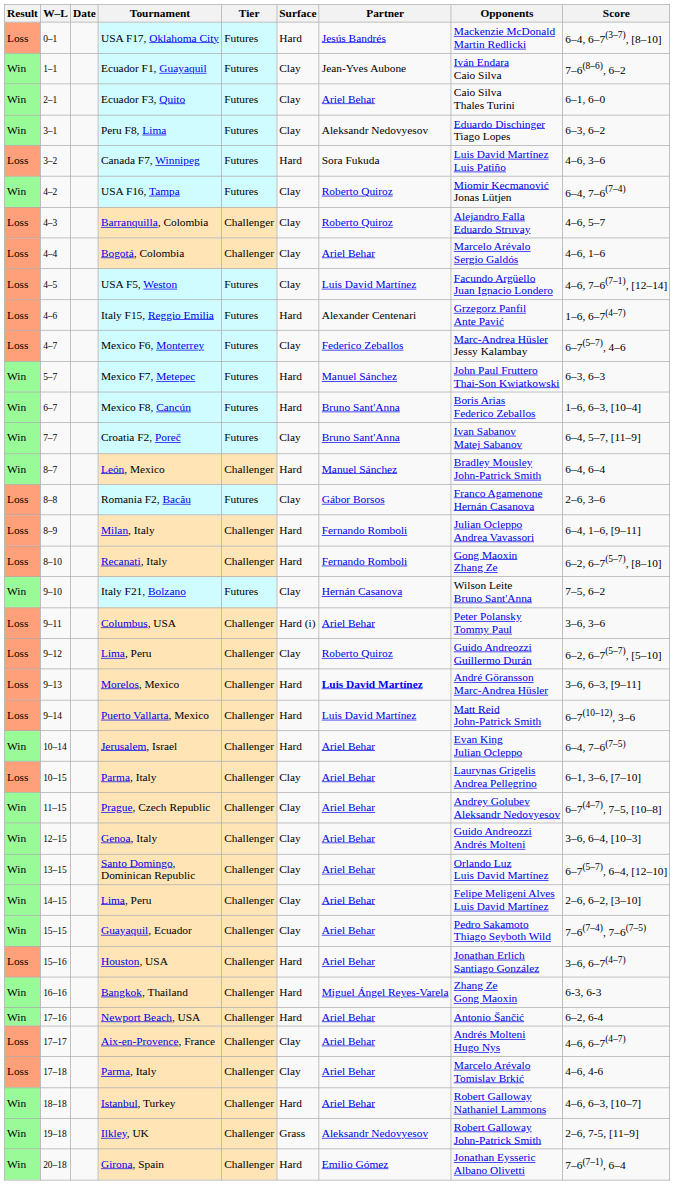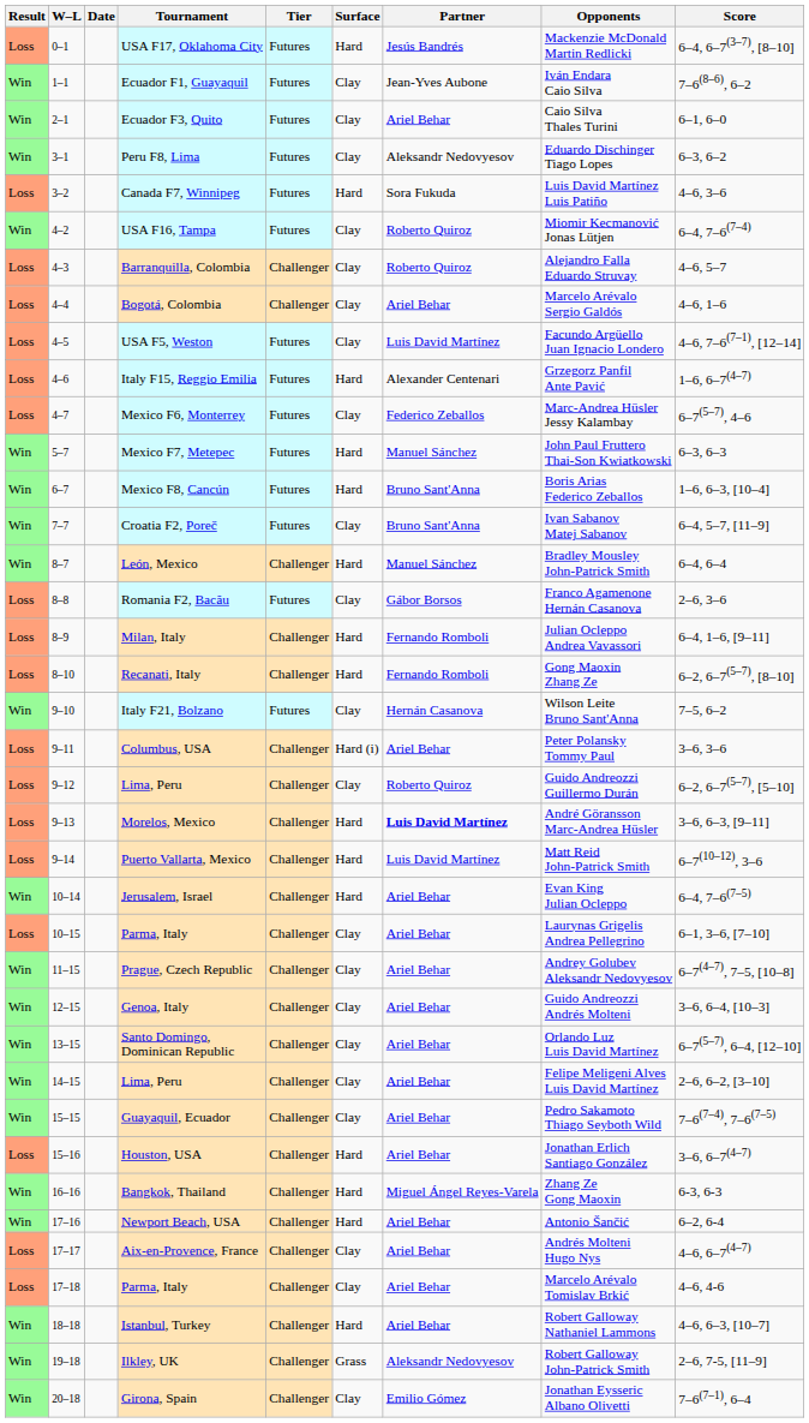 <table class="sortable wikitable">
 <tr>
 <th>Result</th>
 <th class="unsortable">W–L</th>
 <th>Date</th>
 <th>Tournament</th>
 <th>Tier</th>
 <th>Surface</th>
 <th>Partner</th>
 <th>Opponents</th>
 <th class="unsortable">Score</th>
 </tr>
 <tr>
 <td bgcolor=FFA07A>Loss</td>
 <td><small>0–1</small></td>
 <td></td>
 <td style="background:#cffcff;">USA F17, <a href='#'>Oklahoma City</a></td>
 <td style="background:#cffcff;">Futures</td>
 <td>Hard</td>
 <td> <a href='#'>Jesús Bandrés</a></td>
 <td> <a href='#'>Mackenzie McDonald</a><br> <a href='#'>Martin Redlicki</a></td>
 <td>6–4, 6–7<sup>(3–7)</sup>, [8–10]</td>
 </tr>
 <tr>
 <td bgcolor=98fb98>Win</td>
 <td><small>1–1</small></td>
 <td></td>
 <td style="background:#cffcff;">Ecuador F1, <a href='#'>Guayaquil</a></td>
 <td style="background:#cffcff;">Futures</td>
 <td>Clay</td>
 <td> Jean-Yves Aubone</td>
 <td> <a href='#'>Iván Endara</a><br> Caio Silva</td>
 <td>7–6<sup>(8–6)</sup>, 6–2</td>
 </tr>
 <tr>
 <td bgcolor=98fb98>Win</td>
 <td><small>2–1</small></td>
 <td></td>
 <td style="background:#cffcff;">Ecuador F3, <a href='#'>Quito</a></td>
 <td style="background:#cffcff;">Futures</td>
 <td>Clay</td>
 <td> <a href='#'>Ariel Behar</a></td>
 <td> Caio Silva<br> Thales Turini</td>
 <td>6–1, 6–0</td>
 </tr>
 <tr>
 <td bgcolor=98fb98>Win</td>
 <td><small>3–1</small></td>
 <td></td>
 <td style="background:#cffcff;">Peru F8, <a href='#'>Lima</a></td>
 <td style="background:#cffcff;">Futures</td>
 <td>Clay</td>
 <td> Aleksandr Nedovyesov</td>
 <td> <a href='#'>Eduardo Dischinger</a><br> Tiago Lopes</td>
 <td>6–3, 6–2</td>
 </tr>
 <tr>
 <td bgcolor=FFA07A>Loss</td>
 <td><small>3–2</small></td>
 <td></td>
 <td style="background:#cffcff;">Canada F7, <a href='#'>Winnipeg</a></td>
 <td style="background:#cffcff;">Futures</td>
 <td>Hard</td>
 <td> Sora Fukuda</td>
 <td> <a href='#'>Luis David Martínez</a><br> <a href='#'>Luis Patiño</a></td>
 <td>4–6, 3–6</td>
 </tr>
 <tr>
 <td bgcolor=98fb98>Win</td>
 <td><small>4–2</small></td>
 <td></td>
 <td style="background:#cffcff;">USA F16, <a href='#'>Tampa</a></td>
 <td style="background:#cffcff;">Futures</td>
 <td>Clay</td>
 <td> <a href='#'>Roberto Quiroz</a></td>
 <td> <a href='#'>Miomir Kecmanović</a><br> Jonas Lütjen</td>
 <td>6–4, 7–6<sup>(7–4)</sup></td>
 </tr>
 <tr>
 <td bgcolor=ffa07a>Loss</td>
 <td><small>4–3</small></td>
 <td><a href='#'></a></td>
 <td style="background:moccasin;"><a href='#'>Barranquilla</a>, Colombia</td>
 <td style="background:moccasin;">Challenger</td>
 <td>Clay</td>
 <td> <a href='#'>Roberto Quiroz</a></td>
 <td> <a href='#'>Alejandro Falla</a><br> <a href='#'>Eduardo Struvay</a></td>
 <td>4–6, 5–7</td>
 </tr>
 <tr>
 <td bgcolor=ffa07a>Loss</td>
 <td><small>4–4</small></td>
 <td><a href='#'></a></td>
 <td style="background:moccasin;"><a href='#'>Bogotá</a>, Colombia</td>
 <td style="background:moccasin;">Challenger</td>
 <td>Clay</td>
 <td> <a href='#'>Ariel Behar</a></td>
 <td> <a href='#'>Marcelo Arévalo</a><br> <a href='#'>Sergio Galdós</a></td>
 <td>4–6, 1–6</td>
 </tr>
 <tr>
 <td bgcolor=FFA07A>Loss</td>
 <td><small>4–5</small></td>
 <td></td>
 <td style="background:#cffcff;">USA F5, <a href='#'>Weston</a></td>
 <td style="background:#cffcff;">Futures</td>
 <td>Clay</td>
 <td> <a href='#'>Luis David Martínez</a></td>
 <td> <a href='#'>Facundo Argüello</a><br> <a href='#'>Juan Ignacio Londero</a></td>
 <td>4–6, 7–6<sup>(7–1)</sup>, [12–14]</td>
 </tr>
 <tr>
 <td bgcolor=FFA07A>Loss</td>
 <td><small>4–6</small></td>
 <td></td>
 <td style="background:#cffcff;">Italy F15, <a href='#'>Reggio Emilia</a></td>
 <td style="background:#cffcff;">Futures</td>
 <td>Hard</td>
 <td> Alexander Centenari</td>
 <td> <a href='#'>Grzegorz Panfil</a><br> <a href='#'>Ante Pavić</a></td>
 <td>1–6, 6–7<sup>(4–7)</sup></td>
 </tr>
 <tr>
 <td bgcolor=FFA07A>Loss</td>
 <td><small>4–7</small></td>
 <td></td>
 <td style="background:#cffcff;">Mexico F6, <a href='#'>Monterrey</a></td>
 <td style="background:#cffcff;">Futures</td>
 <td>Clay</td>
 <td> <a href='#'>Federico Zeballos</a></td>
 <td> <a href='#'>Marc-Andrea Hüsler</a><br> Jessy Kalambay</td>
 <td>6–7<sup>(5–7)</sup>, 4–6</td>
 </tr>
 <tr>
 <td bgcolor=98fb98>Win</td>
 <td><small>5–7</small></td>
 <td></td>
 <td style="background:#cffcff;">Mexico F7, <a href='#'>Metepec</a></td>
 <td style="background:#cffcff;">Futures</td>
 <td>Hard</td>
 <td> <a href='#'>Manuel Sánchez</a></td>
 <td> <a href='#'>John Paul Fruttero</a><br> <a href='#'>Thai-Son Kwiatkowski</a></td>
 <td>6–3, 6–3</td>
 </tr>
 <tr>
 <td bgcolor=98fb98>Win</td>
 <td><small>6–7</small></td>
 <td></td>
 <td style="background:#cffcff;">Mexico F8, <a href='#'>Cancún</a></td>
 <td style="background:#cffcff;">Futures</td>
 <td>Hard</td>
 <td> <a href='#'>Bruno Sant'Anna</a></td>
 <td> <a href='#'>Boris Arias</a><br> <a href='#'>Federico Zeballos</a></td>
 <td>1–6, 6–3, [10–4]</td>
 </tr>
 <tr>
 <td bgcolor=98fb98>Win</td>
 <td><small>7–7</small></td>
 <td></td>
 <td style="background:#cffcff;">Croatia F2, <a href='#'>Poreč</a></td>
 <td style="background:#cffcff;">Futures</td>
 <td>Clay</td>
 <td> <a href='#'>Bruno Sant'Anna</a></td>
 <td> <a href='#'>Ivan Sabanov</a><br> <a href='#'>Matej Sabanov</a></td>
 <td>6–4, 5–7, [11–9]</td>
 </tr>
 <tr>
 <td bgcolor=98fb98>Win</td>
 <td><small>8–7</small></td>
 <td><a href='#'></a></td>
 <td style="background:moccasin;"><a href='#'>León</a>, Mexico</td>
 <td style="background:moccasin;">Challenger</td>
 <td>Hard</td>
 <td> <a href='#'>Manuel Sánchez</a></td>
 <td> <a href='#'>Bradley Mousley</a><br> <a href='#'>John-Patrick Smith</a></td>
 <td>6–4, 6–4</td>
 </tr>
 <tr>
 <td bgcolor=FFA07A>Loss</td>
 <td><small>8–8</small></td>
 <td></td>
 <td style="background:#cffcff;">Romania F2, <a href='#'>Bacău</a></td>
 <td style="background:#cffcff;">Futures</td>
 <td>Clay</td>
 <td> <a href='#'>Gábor Borsos</a></td>
 <td> <a href='#'>Franco Agamenone</a><br> <a href='#'>Hernán Casanova</a></td>
 <td>2–6, 3–6</td>
 </tr>
 <tr>
 <td bgcolor=ffa07a>Loss</td>
 <td><small>8–9</small></td>
 <td><a href='#'></a></td>
 <td style="background:moccasin;"><a href='#'>Milan</a>, Italy</td>
 <td style="background:moccasin;">Challenger</td>
 <td>Hard</td>
 <td> <a href='#'>Fernando Romboli</a></td>
 <td> <a href='#'>Julian Ocleppo</a><br> <a href='#'>Andrea Vavassori</a></td>
 <td>6–4, 1–6, [9–11]</td>
 </tr>
 <tr>
 <td bgcolor=ffa07a>Loss</td>
 <td><small>8–10</small></td>
 <td><a href='#'></a></td>
 <td style="background:moccasin;"><a href='#'>Recanati</a>, Italy</td>
 <td style="background:moccasin;">Challenger</td>
 <td>Hard</td>
 <td> <a href='#'>Fernando Romboli</a></td>
 <td> <a href='#'>Gong Maoxin</a><br> <a href='#'>Zhang Ze</a></td>
 <td>6–2, 6–7<sup>(5–7)</sup>, [8–10]</td>
 </tr>
 <tr>
 <td bgcolor=98fb98>Win</td>
 <td><small>9–10</small></td>
 <td></td>
 <td style="background:#cffcff;">Italy F21, <a href='#'>Bolzano</a></td>
 <td style="background:#cffcff;">Futures</td>
 <td>Clay</td>
 <td> <a href='#'>Hernán Casanova</a></td>
 <td> Wilson Leite<br> <a href='#'>Bruno Sant'Anna</a></td>
 <td>7–5, 6–2</td>
 </tr>
 <tr>
 <td bgcolor=ffa07a>Loss</td>
 <td><small>9–11</small></td>
 <td><a href='#'></a></td>
 <td style="background:moccasin;"><a href='#'>Columbus</a>, USA</td>
 <td style="background:moccasin;">Challenger</td>
 <td>Hard (i)</td>
 <td> <a href='#'>Ariel Behar</a></td>
 <td> <a href='#'>Peter Polansky</a><br> <a href='#'>Tommy Paul</a></td>
 <td>3–6, 3–6</td>
 </tr>
 <tr>
 <td bgcolor=FFA07A>Loss</td>
 <td><small>9–12</small></td>
 <td><a href='#'></a></td>
 <td style="background:moccasin;"><a href='#'>Lima</a>, Peru</td>
 <td style="background:moccasin;">Challenger</td>
 <td>Clay</td>
 <td> <a href='#'>Roberto Quiroz</a></td>
 <td> <a href='#'>Guido Andreozzi</a><br> <a href='#'>Guillermo Durán</a></td>
 <td>6–2, 6–7<sup>(5–7)</sup>, [5–10]</td>
 </tr>
 <tr>
 <td bgcolor=FFA07A>Loss</td>
 <td><small>9–13</small></td>
 <td><a href='#'></a></td>
 <td style="background:moccasin;"><a href='#'>Morelos</a>, Mexico</td>
 <td style="background:moccasin;">Challenger</td>
 <td>Hard</td>
 <td><strong> <a href='#'>Luis David Martínez</a></strong></td>
 <td> <a href='#'>André Göransson</a><br> <a href='#'>Marc-Andrea Hüsler</a></td>
 <td>3–6, 6–3, [9–11]</td>
 </tr>
 <tr>
 <td bgcolor=FFA07A>Loss</td>
 <td><small>9–14</small></td>
 <td><a href='#'></a></td>
 <td style="background:moccasin;"><a href='#'>Puerto Vallarta</a>, Mexico</td>
 <td style="background:moccasin;">Challenger</td>
 <td>Hard</td>
 <td> <a href='#'>Luis David Martínez</a></td>
 <td> <a href='#'>Matt Reid</a><br> <a href='#'>John-Patrick Smith</a></td>
 <td>6–7<sup>(10–12)</sup>, 3–6</td>
 </tr>
 <tr>
 <td bgcolor=98FB98>Win</td>
 <td><small>10–14</small></td>
 <td><a href='#'></a></td>
 <td style="background:moccasin;"><a href='#'>Jerusalem</a>, Israel</td>
 <td style="background:moccasin;">Challenger</td>
 <td>Hard</td>
 <td> <a href='#'>Ariel Behar</a></td>
 <td> <a href='#'>Evan King</a><br> <a href='#'>Julian Ocleppo</a></td>
 <td>6–4, 7–6<sup>(7–5)</sup></td>
 </tr>
 <tr>
 <td bgcolor=FFA07A>Loss</td>
 <td><small>10–15</small></td>
 <td><a href='#'></a></td>
 <td style="background:moccasin;"><a href='#'>Parma</a>, Italy</td>
 <td style="background:moccasin;">Challenger</td>
 <td>Clay</td>
 <td> <a href='#'>Ariel Behar</a></td>
 <td> <a href='#'>Laurynas Grigelis</a><br> <a href='#'>Andrea Pellegrino</a></td>
 <td>6–1, 3–6, [7–10]</td>
 </tr>
 <tr>
 <td bgcolor=98FB98>Win</td>
 <td><small>11–15</small></td>
 <td><a href='#'></a></td>
 <td style="background:moccasin;"><a href='#'>Prague</a>, Czech Republic</td>
 <td style="background:moccasin;">Challenger</td>
 <td>Clay</td>
 <td> <a href='#'>Ariel Behar</a></td>
 <td> <a href='#'>Andrey Golubev</a><br> <a href='#'>Aleksandr Nedovyesov</a></td>
 <td>6–7<sup>(4–7)</sup>, 7–5, [10–8]</td>
 </tr>
 <tr>
 <td bgcolor=98FB98>Win</td>
 <td><small>12–15</small></td>
 <td><a href='#'></a></td>
 <td style="background:moccasin;"><a href='#'>Genoa</a>, Italy</td>
 <td style="background:moccasin;">Challenger</td>
 <td>Clay</td>
 <td> <a href='#'>Ariel Behar</a></td>
 <td> <a href='#'>Guido Andreozzi</a><br> <a href='#'>Andrés Molteni</a></td>
 <td>3–6, 6–4, [10–3]</td>
 </tr>
 <tr>
 <td bgcolor=98FB98>Win</td>
 <td><small>13–15</small></td>
 <td><a href='#'></a></td>
 <td style="background:moccasin;"><a href='#'>Santo Domingo</a>,<br> Dominican Republic</td>
 <td style="background:moccasin;">Challenger</td>
 <td>Clay</td>
 <td> <a href='#'>Ariel Behar</a></td>
 <td> <a href='#'>Orlando Luz</a><br> <a href='#'>Luis David Martínez</a></td>
 <td>6–7<sup>(5–7)</sup>, 6–4, [12–10]</td>
 </tr>
 <tr>
 <td bgcolor=98FB98>Win</td>
 <td><small>14–15</small></td>
 <td><a href='#'></a></td>
 <td style="background:moccasin;"><a href='#'>Lima</a>, Peru</td>
 <td style="background:moccasin;">Challenger</td>
 <td>Clay</td>
 <td> <a href='#'>Ariel Behar</a></td>
 <td> <a href='#'>Felipe Meligeni Alves</a><br> <a href='#'>Luis David Martínez</a></td>
 <td>2–6, 6–2, [3–10]</td>
 </tr>
 <tr>
 <td bgcolor=98FB98>Win</td>
 <td><small>15–15</small></td>
 <td><a href='#'></a></td>
 <td style="background:moccasin;"><a href='#'>Guayaquil</a>, Ecuador</td>
 <td style="background:moccasin;">Challenger</td>
 <td>Clay</td>
 <td> <a href='#'>Ariel Behar</a></td>
 <td> <a href='#'>Pedro Sakamoto</a><br> <a href='#'>Thiago Seyboth Wild</a></td>
 <td>7–6<sup>(7–4)</sup>, 7–6<sup>(7–5)</sup></td>
 </tr>
 <tr>
 <td bgcolor=FFA07A>Loss</td>
 <td><small>15–16</small></td>
 <td><a href='#'></a></td>
 <td style="background:moccasin;"><a href='#'>Houston</a>, USA</td>
 <td style="background:moccasin;">Challenger</td>
 <td>Hard</td>
 <td> <a href='#'>Ariel Behar</a></td>
 <td> <a href='#'>Jonathan Erlich</a><br> <a href='#'>Santiago González</a></td>
 <td>3–6, 6–7<sup>(4–7)</sup></td>
 </tr>
 <tr>
 <td bgcolor=98FB98>Win</td>
 <td><small>16–16</small></td>
 <td><a href='#'></a></td>
 <td style="background:moccasin;"><a href='#'>Bangkok</a>, Thailand</td>
 <td style="background:moccasin;">Challenger</td>
 <td>Hard</td>
 <td> <a href='#'>Miguel Ángel Reyes-Varela</a></td>
 <td> <a href='#'>Zhang Ze</a><br> <a href='#'>Gong Maoxin</a></td>
 <td>6-3, 6-3</td>
 </tr>
 <tr>
 <td bgcolor=98FB98>Win</td>
 <td><small>17–16</small></td>
 <td><a href='#'></a></td>
 <td style="background:moccasin;"><a href='#'>Newport Beach</a>, USA</td>
 <td style="background:moccasin;">Challenger</td>
 <td>Hard</td>
 <td> <a href='#'>Ariel Behar</a></td>
 <td> <a href='#'>Antonio Šančić</a><br></td>
 <td>6–2, 6-4</td>
 </tr>
 <tr>
 <td bgcolor=FFA07A>Loss</td>
 <td><small>17–17</small></td>
 <td><a href='#'></a></td>
 <td style="background:moccasin;"><a href='#'>Aix-en-Provence</a>, France</td>
 <td style="background:moccasin;">Challenger</td>
 <td>Clay</td>
 <td> <a href='#'>Ariel Behar</a></td>
 <td> <a href='#'>Andrés Molteni</a><br> <a href='#'>Hugo Nys</a></td>
 <td>4–6, 6–7<sup>(4–7)</sup></td>
 </tr>
 <tr>
 <td bgcolor=FFA07A>Loss</td>
 <td><small>17–18</small></td>
 <td><a href='#'></a></td>
 <td style="background:moccasin;"><a href='#'>Parma</a>, Italy</td>
 <td style="background:moccasin;">Challenger</td>
 <td>Clay</td>
 <td> <a href='#'>Ariel Behar</a></td>
 <td> <a href='#'>Marcelo Arévalo</a><br> <a href='#'>Tomislav Brkić</a></td>
 <td>4–6, 4-6</td>
 </tr>
 <tr>
 <td bgcolor=98FB98>Win</td>
 <td><small>18–18</small></td>
 <td><a href='#'></a></td>
 <td style="background:moccasin;"><a href='#'>Istanbul</a>, Turkey</td>
 <td style="background:moccasin;">Challenger</td>
 <td>Hard</td>
 <td> <a href='#'>Ariel Behar</a></td>
 <td> <a href='#'>Robert Galloway</a><br> <a href='#'>Nathaniel Lammons</a></td>
 <td>4–6, 6–3, [10–7]</td>
 </tr>
 <tr>
 <td bgcolor=98fb98>Win</td>
 <td><small>19–18</small></td>
 <td><a href='#'></a></td>
 <td style="background:moccasin;"><a href='#'>Ilkley</a>, UK</td>
 <td style="background:moccasin;">Challenger</td>
 <td>Grass</td>
 <td> <a href='#'>Aleksandr Nedovyesov</a></td>
 <td> <a href='#'>Robert Galloway</a><br> <a href='#'>John-Patrick Smith</a></td>
 <td>2–6, 7-5, [11–9]</td>
 </tr>
 <tr>
 <td bgcolor=98fb98>Win</td>
 <td><small>20–18</small></td>
 <td><a href='#'></a></td>
 <td style="background:moccasin;"><a href='#'>Girona</a>, Spain</td>
 <td style="background:moccasin;">Challenger</td>
-<td>Hard</td>
+<td>Clay</td>
 <td> <a href='#'>Emilio Gómez</a></td>
 <td> <a href='#'>Jonathan Eysseric</a><br> <a href='#'>Albano Olivetti</a></td>
 <td>7–6<sup>(7–1)</sup>, 6–4</td>
 </tr>
 </table>
